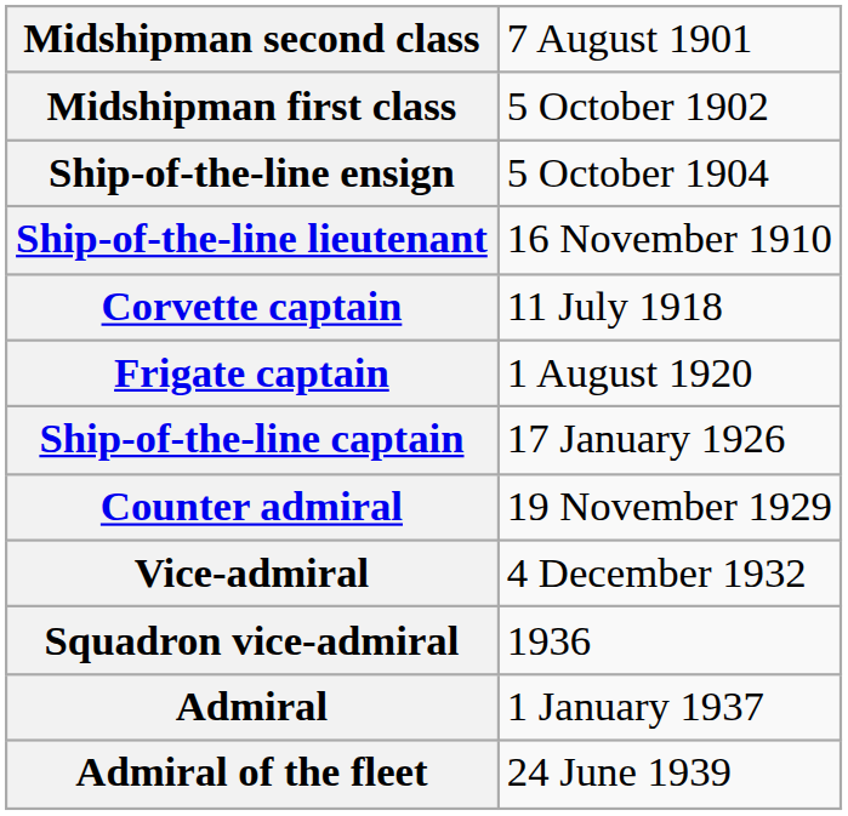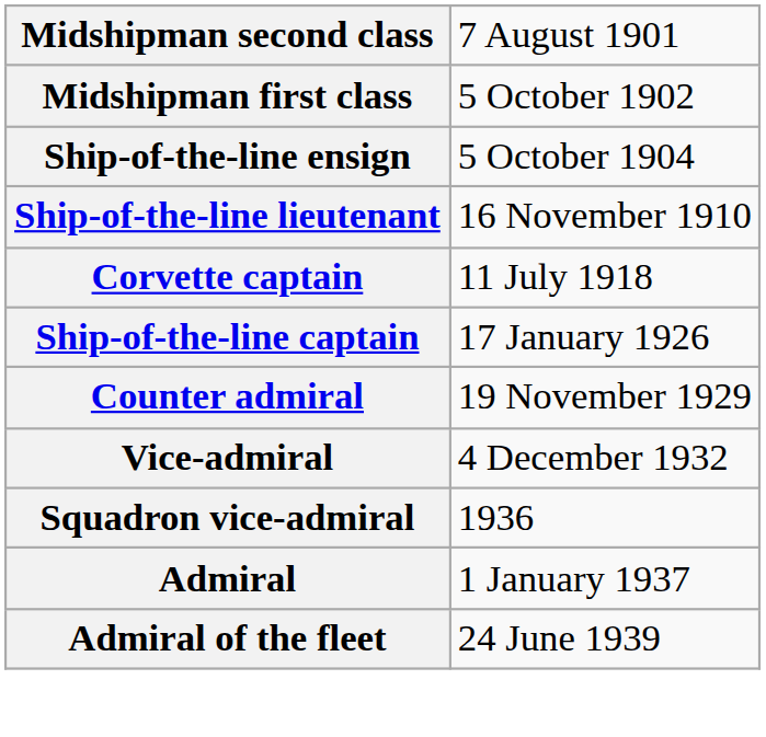 <table class="wikitable">
 <tr>
 <th>Midshipman second class</th>
 <td>7 August 1901</td>
 </tr>
 <tr>
 <th>Midshipman first class</th>
 <td>5 October 1902</td>
 </tr>
 <tr>
 <th>Ship-of-the-line ensign</th>
 <td>5 October 1904</td>
 </tr>
 <tr>
 <th><a href='#'>Ship-of-the-line lieutenant</a></th>
 <td>16 November 1910</td>
 </tr>
 <tr>
 <th><a href='#'>Corvette captain</a></th>
 <td>11 July 1918</td>
-</tr>
-<tr>
-<th><a href='#'>Frigate captain</a></th>
-<td>1 August 1920</td>
 </tr>
 <tr>
 <th><a href='#'>Ship-of-the-line captain</a></th>
 <td>17 January 1926</td>
 </tr>
 <tr>
 <th><a href='#'>Counter admiral</a></th>
 <td>19 November 1929</td>
 </tr>
 <tr>
 <th>Vice-admiral</th>
 <td>4 December 1932</td>
 </tr>
 <tr>
 <th>Squadron vice-admiral</th>
 <td>1936</td>
 </tr>
 <tr>
 <th>Admiral</th>
 <td>1 January 1937</td>
 </tr>
 <tr>
 <th>Admiral of the fleet</th>
 <td>24 June 1939</td>
 </tr>
 </table>
